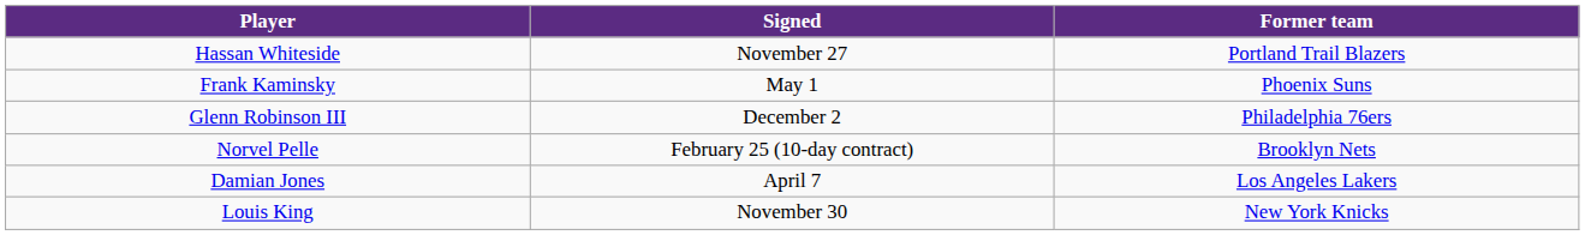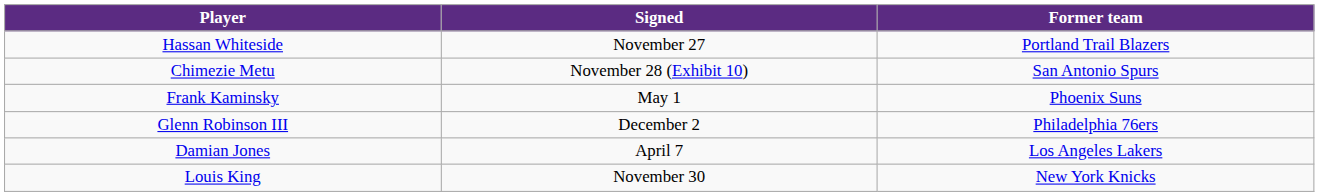 <table class="wikitable sortable sortable" style="text-align: center">
 <tr>
 <th style="background:#5b2b82; color:white" width="10%">Player</th>
 <th style="background:#5b2b82; color:white" width="10%">Signed</th>
 <th style="background:#5b2b82; color:white" width="10%">Former team</th>
 </tr>
 <tr>
 <td><a href='#'>Hassan Whiteside</a></td>
 <td>November 27</td>
 <td><a href='#'>Portland Trail Blazers</a></td>
 </tr>
 <tr>
+<td><a href='#'>Chimezie Metu</a></td>
+<td>November 28 (<a href='#'>Exhibit 10</a>)</td>
+<td><a href='#'>San Antonio Spurs</a></td>
+</tr>
+<tr>
 <td><a href='#'>Frank Kaminsky</a></td>
 <td>May 1</td>
 <td><a href='#'>Phoenix Suns</a></td>
 </tr>
 <tr>
 <td><a href='#'>Glenn Robinson III</a></td>
 <td>December 2</td>
 <td><a href='#'>Philadelphia 76ers</a></td>
-</tr>
-<tr>
-<td><a href='#'>Norvel Pelle</a></td>
-<td>February 25 (10-day contract)</td>
-<td><a href='#'>Brooklyn Nets</a></td>
 </tr>
 <tr>
 <td><a href='#'>Damian Jones</a></td>
 <td>April 7</td>
 <td><a href='#'>Los Angeles Lakers</a></td>
 </tr>
 <tr>
 <td><a href='#'>Louis King</a></td>
 <td>November 30</td>
 <td><a href='#'>New York Knicks</a></td>
 </tr>
 </table>
